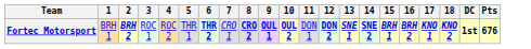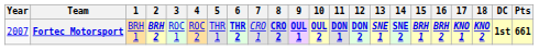 <table class="wikitable" style="text-align:center; font-size:85%">
 <tr>
+<th>Year</th>
 <th>Team</th>
 <th>1</th>
 <th>2</th>
 <th>3</th>
 <th>4</th>
 <th>5</th>
 <th>6</th>
 <th>7</th>
 <th>8</th>
 <th>9</th>
 <th>10</th>
 <th>11</th>
 <th>12</th>
 <th>13</th>
 <th>14</th>
 <th>15</th>
 <th>16</th>
 <th>17</th>
 <th>18</th>
 <th>DC</th>
 <th>Pts</th>
 </tr>
 <tr>
+<td><a href='#'>2007</a></td>
 <th nowrap><a href='#'>Fortec Motorsport</a></th>
 <td style="background:#ffdf9f;"><a href='#'>BRH<br>1</a><br></td>
 <td style="background:#ffffbf;"><strong><em><a href='#'>BRH<br>2</a></em></strong><br></td>
 <td style="background:#dfffdf;"><a href='#'>ROC<br>1</a><br></td>
 <td style="background:#ffdf9f;"><a href='#'>ROC<br>2</a><br></td>
 <td style="background:#dfdfdf;"><a href='#'>THR<br>1</a><br></td>
 <td style="background:#dfffdf;"><strong><a href='#'>THR<br>2</a><br></strong></td>
 <td style="background:#dfdfdf;"><em><a href='#'>CRO<br>1</a></em><br></td>
 <td style="background:#dfdfdf;"><strong><a href='#'>CRO<br>2</a></strong><br></td>
 <td style="background:#efcfff;"><strong><a href='#'>OUL<br>1</a></strong><br></td>
 <td style="background:#ffffbf;"><strong><a href='#'>OUL<br>2</a></strong><br></td>
-<td style="background:#dfdfdf;"><a href='#'>DON<br>1</a><br></td>
+<td style="background:#dfdfdf;"><strong><a href='#'>DON<br>1</a><br></strong></td>
 <td style="background:#dfffdf;"><strong><a href='#'>DON<br>2</a></strong><br></td>
 <td style="background:#ffffbf;"><strong><em><a href='#'>SNE<br>1</a></em></strong><br></td>
 <td style="background:#dfffdf;"><strong><a href='#'>SNE<br>2</a></strong><br></td>
 <td style="background:#ffffbf;"><strong><em><a href='#'>BRH<br>1</a></em></strong><br></td>
 <td style="background:#ffffbf;"><strong><em><a href='#'>BRH<br>2</a></em></strong><br></td>
 <td style="background:#ffffbf;"><strong><em><a href='#'>KNO<br>1</a></em></strong><br></td>
 <td style="background:#ffffbf;"><strong><em><a href='#'>KNO<br>2</a></em></strong><br></td>
 <th style="background:#ffffbf;">1st</th>
-<th style="background:#ffffbf;">676</th>
+<th style="background:#ffffbf;">661</th>
 </tr>
 </table>
